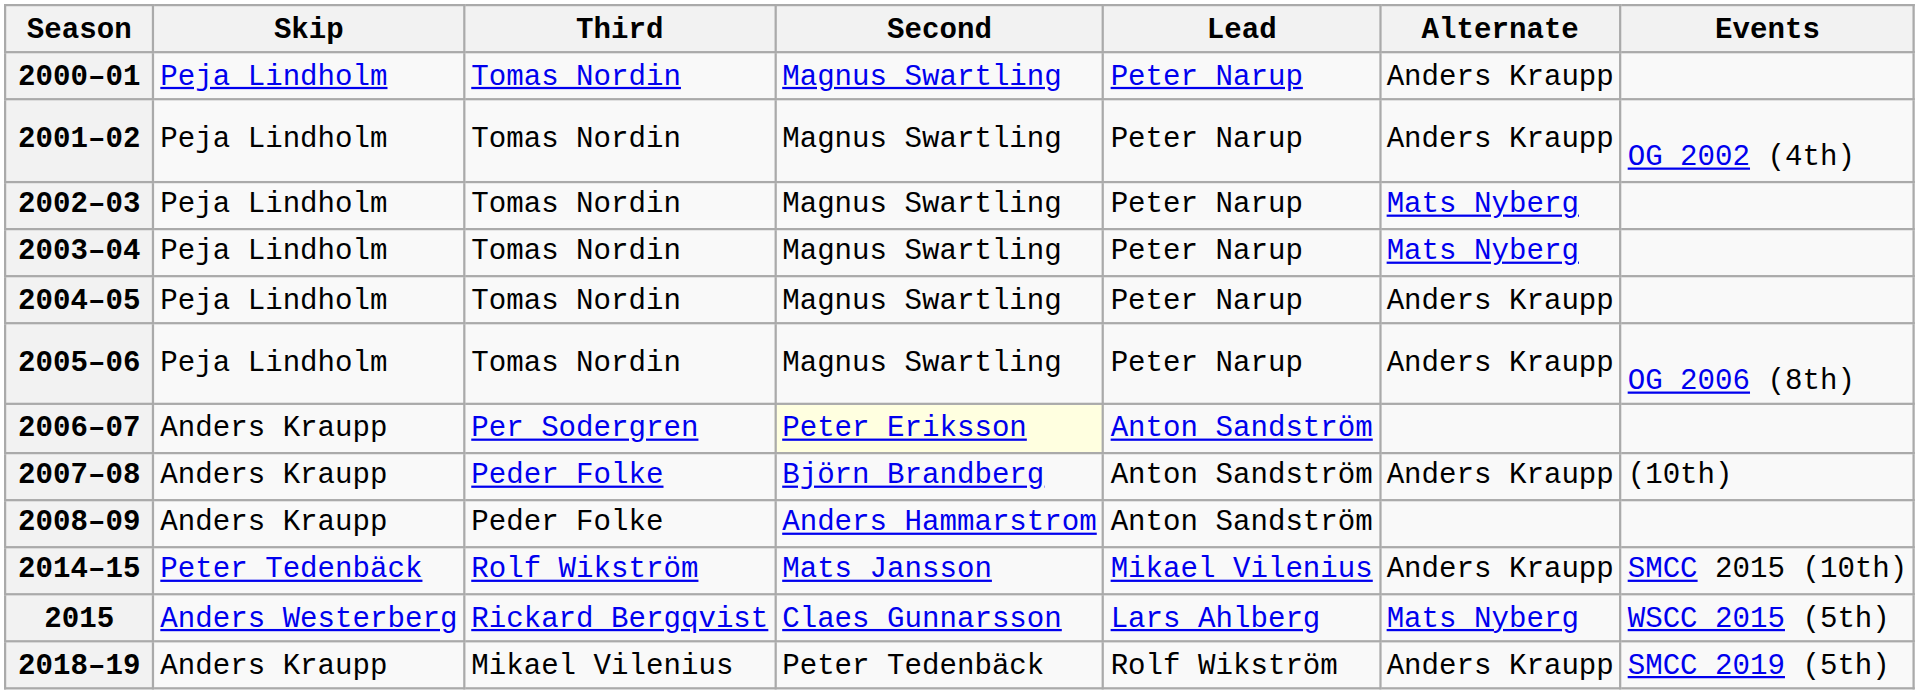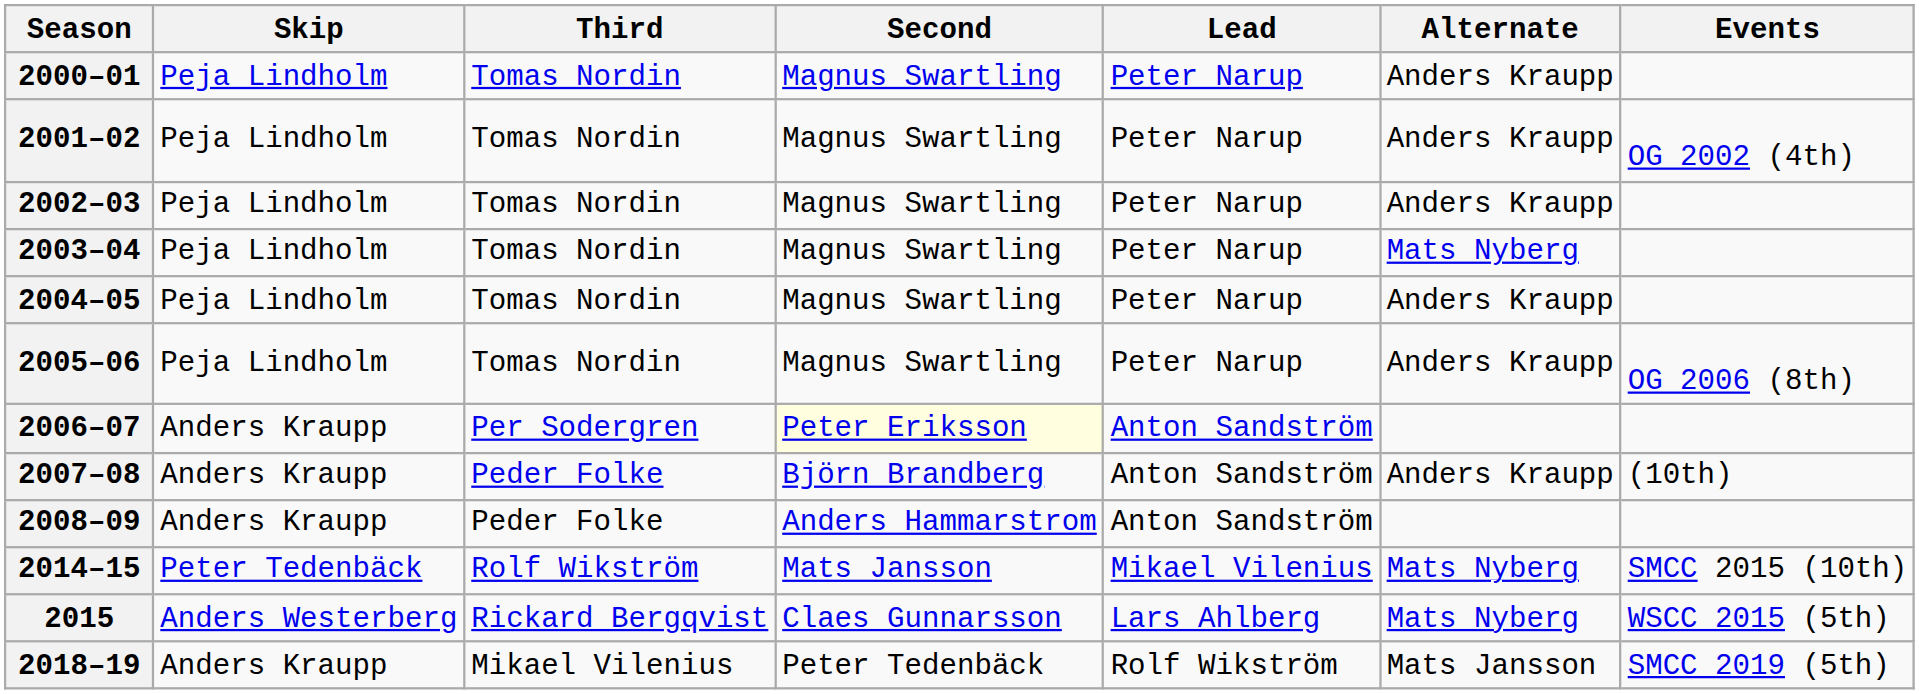 <table class="wikitable">
 <tr>
 <th scope="col" width=60>Season</th>
 <th scope="col">Skip</th>
 <th scope="col">Third</th>
 <th scope="col">Second</th>
 <th scope="col">Lead</th>
 <th scope="col">Alternate</th>
 <th scope="col">Events</th>
 </tr>
 <tr>
 <th scope="row">2000–01</th>
 <td><a href='#'>Peja Lindholm</a></td>
 <td><a href='#'>Tomas Nordin</a></td>
 <td><a href='#'>Magnus Swartling</a></td>
 <td><a href='#'>Peter Narup</a></td>
 <td>Anders Kraupp</td>
 <td> <br> </td>
 </tr>
 <tr>
 <th scope="row">2001–02</th>
 <td>Peja Lindholm</td>
 <td>Tomas Nordin</td>
 <td>Magnus Swartling</td>
 <td>Peter Narup</td>
 <td>Anders Kraupp</td>
 <td> <br><a href='#'>OG 2002</a> (4th)</td>
 </tr>
 <tr>
 <th scope="row">2002–03</th>
 <td>Peja Lindholm</td>
 <td>Tomas Nordin</td>
 <td>Magnus Swartling</td>
 <td>Peter Narup</td>
-<td><a href='#'>Mats Nyberg</a></td>
+<td>Anders Kraupp</td>
 <td> </td>
 </tr>
 <tr>
 <th scope="row">2003–04</th>
 <td>Peja Lindholm</td>
 <td>Tomas Nordin</td>
 <td>Magnus Swartling</td>
 <td>Peter Narup</td>
 <td><a href='#'>Mats Nyberg</a></td>
 <td> <br> </td>
 </tr>
 <tr>
 <th scope="row">2004–05</th>
 <td>Peja Lindholm</td>
 <td>Tomas Nordin</td>
 <td>Magnus Swartling</td>
 <td>Peter Narup</td>
 <td>Anders Kraupp</td>
 <td> </td>
 </tr>
 <tr>
 <th scope="row">2005–06</th>
 <td>Peja Lindholm</td>
 <td>Tomas Nordin</td>
 <td>Magnus Swartling</td>
 <td>Peter Narup</td>
 <td>Anders Kraupp</td>
 <td> <br><a href='#'>OG 2006</a> (8th)</td>
 </tr>
 <tr>
 <th scope="row">2006–07</th>
 <td>Anders Kraupp</td>
 <td><a href='#'>Per Sodergren</a></td>
 <td style="background: lightyellow;"><a href='#'>Peter Eriksson</a></td>
 <td><a href='#'>Anton Sandström</a></td>
 <td></td>
 <td></td>
 </tr>
 <tr>
 <th scope="row">2007–08</th>
 <td>Anders Kraupp</td>
 <td><a href='#'>Peder Folke</a></td>
 <td><a href='#'>Björn Brandberg</a></td>
 <td>Anton Sandström</td>
 <td>Anders Kraupp</td>
 <td> (10th)</td>
 </tr>
 <tr>
 <th scope="row">2008–09</th>
 <td>Anders Kraupp</td>
 <td>Peder Folke</td>
 <td><a href='#'>Anders Hammarstrom</a></td>
 <td>Anton Sandström</td>
 <td></td>
 <td></td>
 </tr>
 <tr>
 <th scope="row">2014–15</th>
 <td><a href='#'>Peter Tedenbäck</a></td>
 <td><a href='#'>Rolf Wikström</a></td>
 <td><a href='#'>Mats Jansson</a></td>
 <td><a href='#'>Mikael Vilenius</a></td>
-<td>Anders Kraupp</td>
+<td><a href='#'>Mats Nyberg</a></td>
 <td><a href='#'>SMCC</a> 2015 (10th)</td>
 </tr>
 <tr>
 <th scope="row">2015</th>
 <td><a href='#'>Anders Westerberg</a></td>
 <td><a href='#'>Rickard Bergqvist</a></td>
 <td><a href='#'>Claes Gunnarsson</a></td>
 <td><a href='#'>Lars Ahlberg</a></td>
 <td><a href='#'>Mats Nyberg</a></td>
 <td><a href='#'>WSCC 2015</a> (5th)</td>
 </tr>
 <tr>
 <th scope="row">2018–19</th>
 <td>Anders Kraupp</td>
 <td>Mikael Vilenius</td>
 <td>Peter Tedenbäck</td>
 <td>Rolf Wikström</td>
-<td>Anders Kraupp</td>
+<td>Mats Jansson</td>
 <td><a href='#'>SMCC 2019</a> (5th)</td>
 </tr>
 </table>
